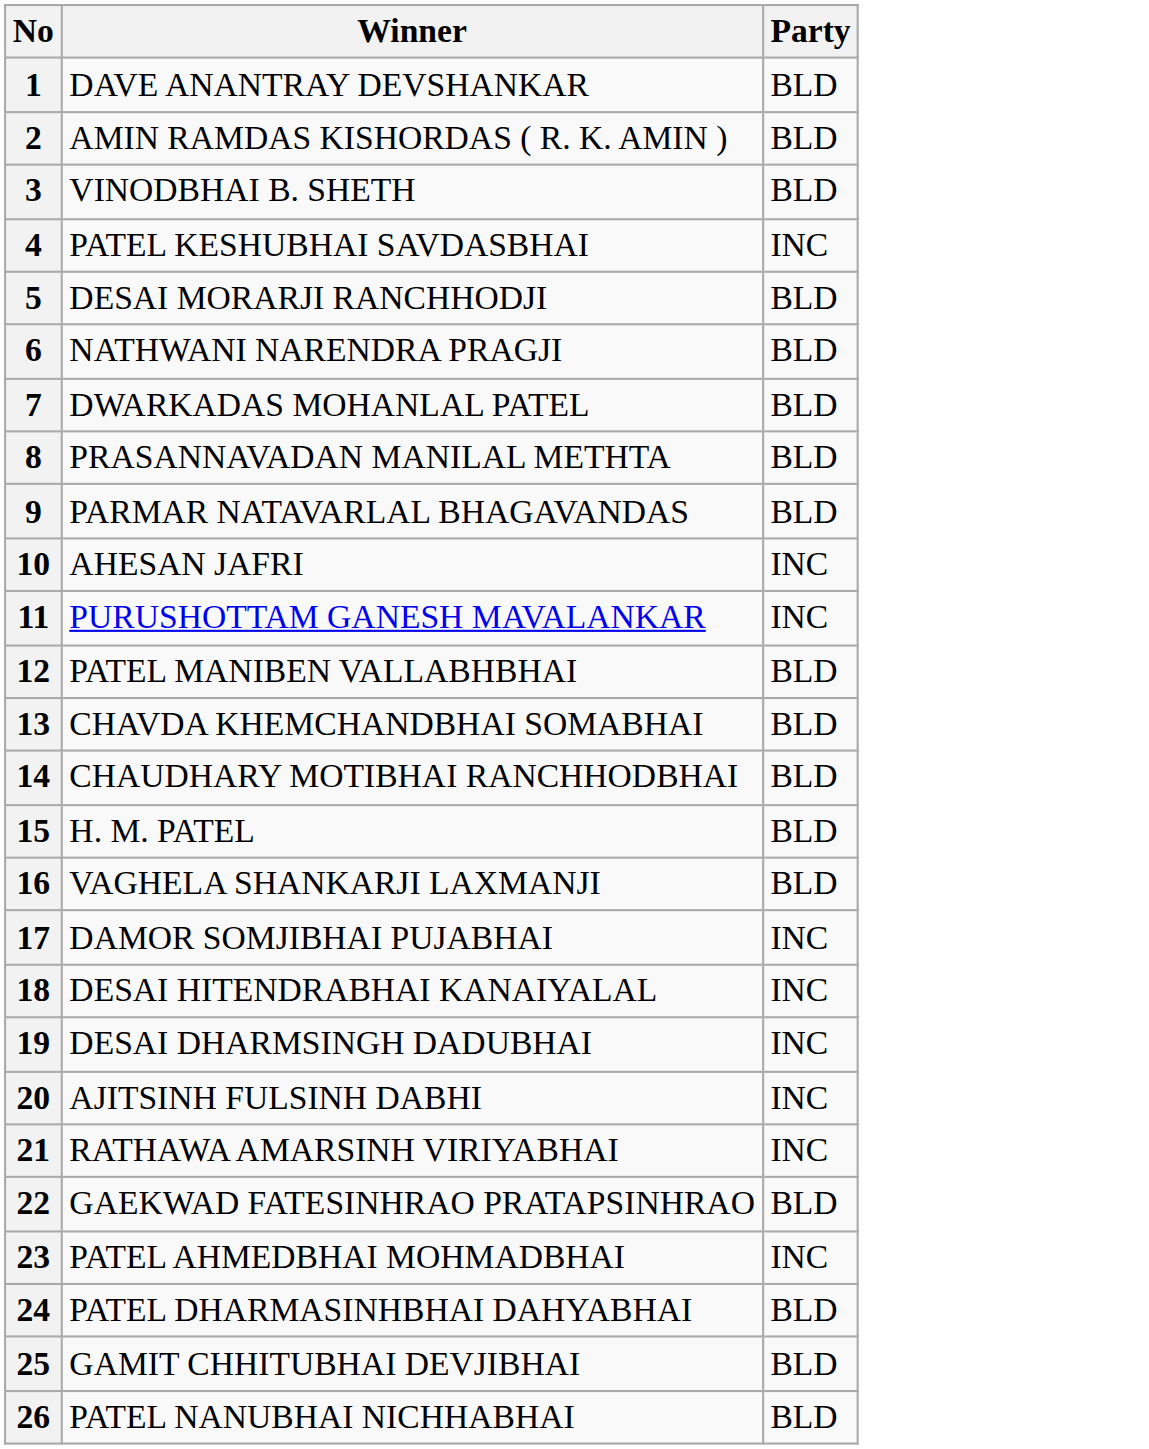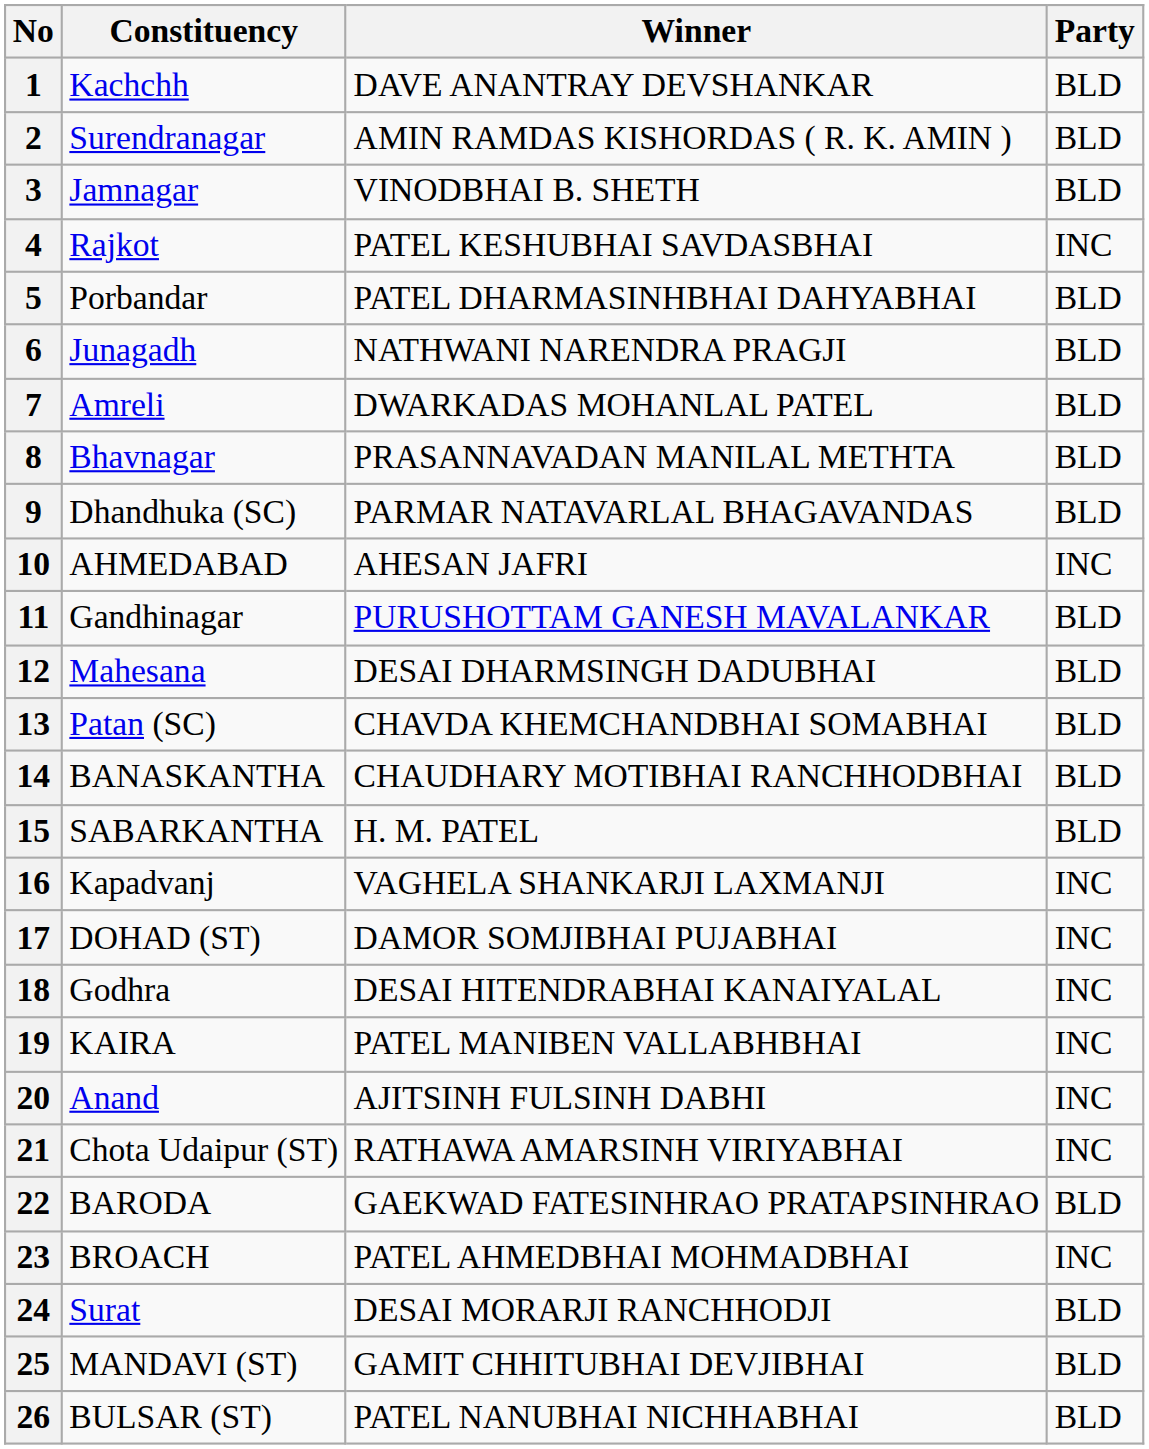 <table class="wikitable sortable">
 <tr>
 <th>No</th>
+<th>Constituency</th>
 <th>Winner</th>
 <th>Party</th>
 </tr>
 <tr>
 <th>1</th>
+<td><a href='#'>Kachchh</a></td>
 <td>DAVE ANANTRAY DEVSHANKAR</td>
 <td>BLD</td>
 </tr>
 <tr>
 <th>2</th>
+<td><a href='#'>Surendranagar</a></td>
 <td>AMIN RAMDAS KISHORDAS ( R. K. AMIN )</td>
 <td>BLD</td>
 </tr>
 <tr>
 <th>3</th>
+<td><a href='#'>Jamnagar</a></td>
 <td>VINODBHAI B. SHETH</td>
 <td>BLD</td>
 </tr>
 <tr>
 <th>4</th>
+<td><a href='#'>Rajkot</a></td>
 <td>PATEL KESHUBHAI SAVDASBHAI</td>
 <td>INC</td>
 </tr>
 <tr>
 <th>5</th>
-<td>DESAI MORARJI RANCHHODJI</td>
+<td>Porbandar</td>
+<td>PATEL DHARMASINHBHAI DAHYABHAI</td>
 <td>BLD</td>
 </tr>
 <tr>
 <th>6</th>
+<td><a href='#'>Junagadh</a></td>
 <td>NATHWANI NARENDRA PRAGJI</td>
 <td>BLD</td>
 </tr>
 <tr>
 <th>7</th>
+<td><a href='#'>Amreli</a></td>
 <td>DWARKADAS MOHANLAL PATEL</td>
 <td>BLD</td>
 </tr>
 <tr>
 <th>8</th>
+<td><a href='#'>Bhavnagar</a></td>
 <td>PRASANNAVADAN MANILAL METHTA</td>
 <td>BLD</td>
 </tr>
 <tr>
 <th>9</th>
+<td>Dhandhuka (SC)</td>
 <td>PARMAR NATAVARLAL BHAGAVANDAS</td>
 <td>BLD</td>
 </tr>
 <tr>
 <th>10</th>
+<td>AHMEDABAD</td>
 <td>AHESAN JAFRI</td>
 <td>INC</td>
 </tr>
 <tr>
 <th>11</th>
+<td>Gandhinagar</td>
 <td><a href='#'>PURUSHOTTAM GANESH MAVALANKAR</a></td>
-<td>INC</td>
+<td>BLD</td>
 </tr>
 <tr>
 <th>12</th>
-<td>PATEL MANIBEN VALLABHBHAI</td>
+<td><a href='#'>Mahesana</a></td>
+<td>DESAI DHARMSINGH DADUBHAI</td>
 <td>BLD</td>
 </tr>
 <tr>
 <th>13</th>
+<td><a href='#'>Patan</a> (SC)</td>
 <td>CHAVDA KHEMCHANDBHAI SOMABHAI</td>
 <td>BLD</td>
 </tr>
 <tr>
 <th>14</th>
+<td>BANASKANTHA</td>
 <td>CHAUDHARY MOTIBHAI RANCHHODBHAI</td>
 <td>BLD</td>
 </tr>
 <tr>
 <th>15</th>
+<td>SABARKANTHA</td>
 <td>H. M. PATEL</td>
 <td>BLD</td>
 </tr>
 <tr>
 <th>16</th>
+<td>Kapadvanj</td>
 <td>VAGHELA SHANKARJI LAXMANJI</td>
-<td>BLD</td>
+<td>INC</td>
 </tr>
 <tr>
 <th>17</th>
+<td>DOHAD (ST)</td>
 <td>DAMOR SOMJIBHAI PUJABHAI</td>
 <td>INC</td>
 </tr>
 <tr>
 <th>18</th>
+<td>Godhra</td>
 <td>DESAI HITENDRABHAI KANAIYALAL</td>
 <td>INC</td>
 </tr>
 <tr>
 <th>19</th>
-<td>DESAI DHARMSINGH DADUBHAI</td>
+<td>KAIRA</td>
+<td>PATEL MANIBEN VALLABHBHAI</td>
 <td>INC</td>
 </tr>
 <tr>
 <th>20</th>
+<td><a href='#'>Anand</a></td>
 <td>AJITSINH FULSINH DABHI</td>
 <td>INC</td>
 </tr>
 <tr>
 <th>21</th>
+<td>Chota Udaipur (ST)</td>
 <td>RATHAWA AMARSINH VIRIYABHAI</td>
 <td>INC</td>
 </tr>
 <tr>
 <th>22</th>
+<td>BARODA</td>
 <td>GAEKWAD FATESINHRAO PRATAPSINHRAO</td>
 <td>BLD</td>
 </tr>
 <tr>
 <th>23</th>
+<td>BROACH</td>
 <td>PATEL AHMEDBHAI MOHMADBHAI</td>
 <td>INC</td>
 </tr>
 <tr>
 <th>24</th>
-<td>PATEL DHARMASINHBHAI DAHYABHAI</td>
+<td><a href='#'>Surat</a></td>
+<td>DESAI MORARJI RANCHHODJI</td>
 <td>BLD</td>
 </tr>
 <tr>
 <th>25</th>
+<td>MANDAVI (ST)</td>
 <td>GAMIT CHHITUBHAI DEVJIBHAI</td>
 <td>BLD</td>
 </tr>
 <tr>
 <th>26</th>
+<td>BULSAR (ST)</td>
 <td>PATEL NANUBHAI NICHHABHAI</td>
 <td>BLD</td>
 </tr>
 </table>
